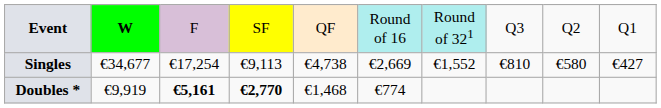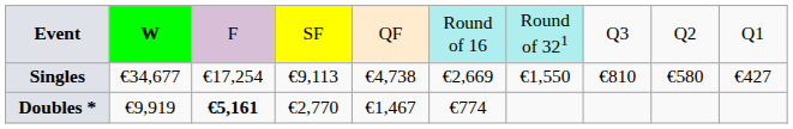 <table class=wikitable style=font-size:90%;text-align:center>
 <tr>
 <td style="width:130px; background:#dfe2e9;"><strong>Event</strong></td>
 <td style="width:80px; background:lime;"><strong>W</strong></td>
 <td style="width:85px; background:thistle;">F</td>
 <td style="width:85px; background:#ff0;">SF</td>
 <td style="width:85px; background:#ffebcd;">QF</td>
 <td style="width:85px; background:#afeeee;">Round of 16</td>
 <td style="width:85px; background:#afeeee;">Round of 32<sup>1</sup></td>
 <td width=85>Q3</td>
 <td width=85>Q2</td>
 <td width=85>Q1</td>
 </tr>
 <tr>
 <td style="background:#dfe2e9;"><strong>Singles</strong></td>
 <td>€34,677</td>
 <td>€17,254</td>
 <td>€9,113</td>
 <td>€4,738</td>
 <td>€2,669</td>
-<td>€1,552</td>
+<td>€1,550</td>
 <td>€810</td>
 <td>€580</td>
 <td>€427</td>
 </tr>
 <tr>
 <td style="background:#dfe2e9;"><strong>Doubles *</strong></td>
 <td>€9,919</td>
 <td><strong>€5,161</strong></td>
-<td><strong>€2,770</strong></td>
-<td>€1,468</td>
+<td>€2,770</td>
+<td>€1,467</td>
 <td>€774</td>
 <td></td>
 <td></td>
 <td></td>
 <td></td>
 </tr>
 </table>
